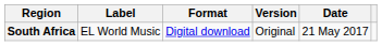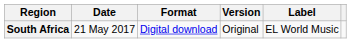 <table class="wikitable">
 <tr>
 <th scope="row">Region</th>
-<th scope="row">Label</th>
+<th scope="row">Date</th>
 <th scope="row">Format</th>
 <th scope="row">Version</th>
-<th scope="row">Date</th>
+<th scope="row">Label</th>
 <th scope="row"></th>
 </tr>
 <tr>
 <th scope="row">South Africa</th>
-<td>EL World Music</td>
+<td>21 May 2017</td>
 <td><a href='#'>Digital download</a></td>
 <td>Original</td>
-<td>21 May 2017</td>
+<td>EL World Music</td>
 <td></td>
 </tr>
 </table>
